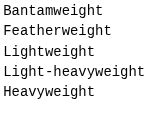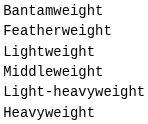 <table>
 <tr>
 <td>Bantamweight<br></td>
 <td></td>
 <td></td>
 <td></td>
 </tr>
 <tr>
 <td>Featherweight<br></td>
 <td></td>
 <td></td>
 <td></td>
 </tr>
 <tr>
 <td>Lightweight<br></td>
 <td></td>
 <td></td>
 <td></td>
 </tr>
 <tr>
+<td>Middleweight<br></td>
+<td></td>
+<td></td>
+<td></td>
+</tr>
+<tr>
 <td>Light-heavyweight<br></td>
 <td></td>
 <td></td>
 <td></td>
 </tr>
 <tr>
 <td>Heavyweight<br></td>
 <td></td>
 <td></td>
 <td></td>
 </tr>
 </table>
